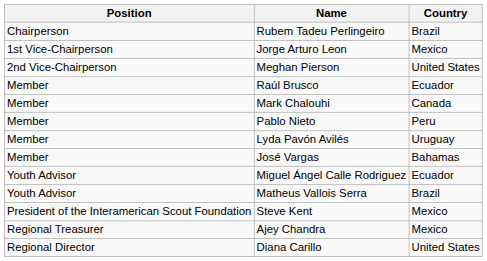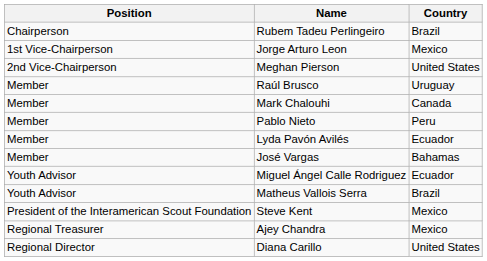 <table class="wikitable">
 <tr>
 <th>Position</th>
 <th>Name</th>
 <th>Country</th>
 </tr>
 <tr>
 <td>Chairperson</td>
 <td>Rubem Tadeu Perlingeiro</td>
 <td>Brazil</td>
 </tr>
 <tr>
 <td>1st Vice-Chairperson</td>
 <td>Jorge Arturo Leon</td>
 <td>Mexico</td>
 </tr>
 <tr>
 <td>2nd Vice-Chairperson</td>
 <td>Meghan Pierson</td>
 <td>United States</td>
 </tr>
 <tr>
 <td>Member</td>
 <td>Raúl Brusco</td>
-<td>Ecuador</td>
+<td>Uruguay</td>
 </tr>
 <tr>
 <td>Member</td>
 <td>Mark Chalouhi</td>
 <td>Canada</td>
 </tr>
 <tr>
 <td>Member</td>
 <td>Pablo Nieto</td>
 <td>Peru</td>
 </tr>
 <tr>
 <td>Member</td>
 <td>Lyda Pavón Avilés</td>
-<td>Uruguay</td>
+<td>Ecuador</td>
 </tr>
 <tr>
 <td>Member</td>
 <td>José Vargas</td>
 <td>Bahamas</td>
 </tr>
 <tr>
 <td>Youth Advisor</td>
 <td>Miguel Ángel Calle Rodriguez</td>
 <td>Ecuador</td>
 </tr>
 <tr>
 <td>Youth Advisor</td>
 <td>Matheus Vallois Serra</td>
 <td>Brazil</td>
 </tr>
 <tr>
 <td>President of the Interamerican Scout Foundation</td>
 <td>Steve Kent</td>
 <td>Mexico</td>
 </tr>
 <tr>
 <td>Regional Treasurer</td>
 <td>Ajey Chandra</td>
 <td>Mexico</td>
 </tr>
 <tr>
 <td>Regional Director</td>
 <td>Diana Carillo</td>
 <td>United States</td>
 </tr>
 </table>
